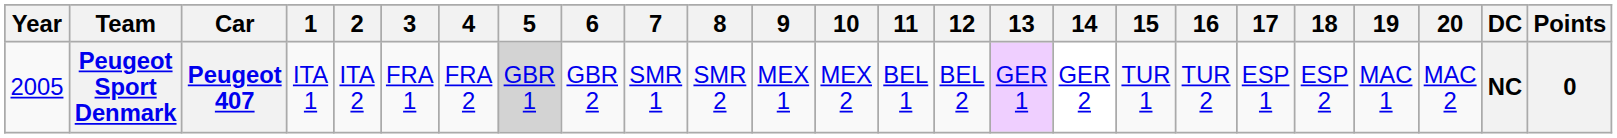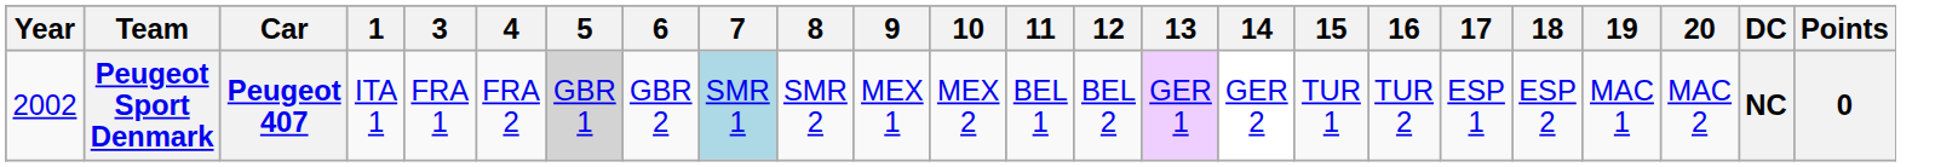 <table class="wikitable" style="text-align:center; font-size:85%">
 <tr>
 <th>Year</th>
 <th>Team</th>
 <th>Car</th>
 <th>1</th>
-<th>2</th>
 <th>3</th>
 <th>4</th>
 <th>5</th>
 <th>6</th>
 <th>7</th>
 <th>8</th>
 <th>9</th>
 <th>10</th>
 <th>11</th>
 <th>12</th>
 <th>13</th>
 <th>14</th>
 <th>15</th>
 <th>16</th>
 <th>17</th>
 <th>18</th>
 <th>19</th>
 <th>20</th>
 <th>DC</th>
 <th>Points</th>
 </tr>
 <tr>
-<td><a href='#'>2005</a></td>
+<td><a href='#'>2002</a></td>
 <th><a href='#'>Peugeot Sport Denmark</a></th>
 <th><a href='#'>Peugeot 407</a></th>
 <td><a href='#'>ITA<br>1</a></td>
-<td><a href='#'>ITA<br>2</a></td>
 <td><a href='#'>FRA<br>1</a></td>
 <td><a href='#'>FRA<br>2</a></td>
 <td style="background: lightgrey;"><a href='#'>GBR<br>1</a></td>
 <td><a href='#'>GBR<br>2</a></td>
-<td><a href='#'>SMR<br>1</a></td>
+<td style="background: lightblue;"><a href='#'>SMR<br>1</a></td>
 <td><a href='#'>SMR<br>2</a></td>
 <td><a href='#'>MEX<br>1</a></td>
 <td><a href='#'>MEX<br>2</a></td>
 <td><a href='#'>BEL<br>1</a></td>
 <td><a href='#'>BEL<br>2</a></td>
 <td style="background:#efcfff;"><a href='#'>GER<br>1</a><br></td>
 <td style="background:#ffffff;"><a href='#'>GER<br>2</a><br></td>
 <td><a href='#'>TUR<br>1</a></td>
 <td><a href='#'>TUR<br>2</a></td>
 <td><a href='#'>ESP<br>1</a></td>
 <td><a href='#'>ESP<br>2</a></td>
 <td><a href='#'>MAC<br>1</a></td>
 <td><a href='#'>MAC<br>2</a></td>
 <th>NC</th>
 <th>0</th>
 </tr>
 </table>
